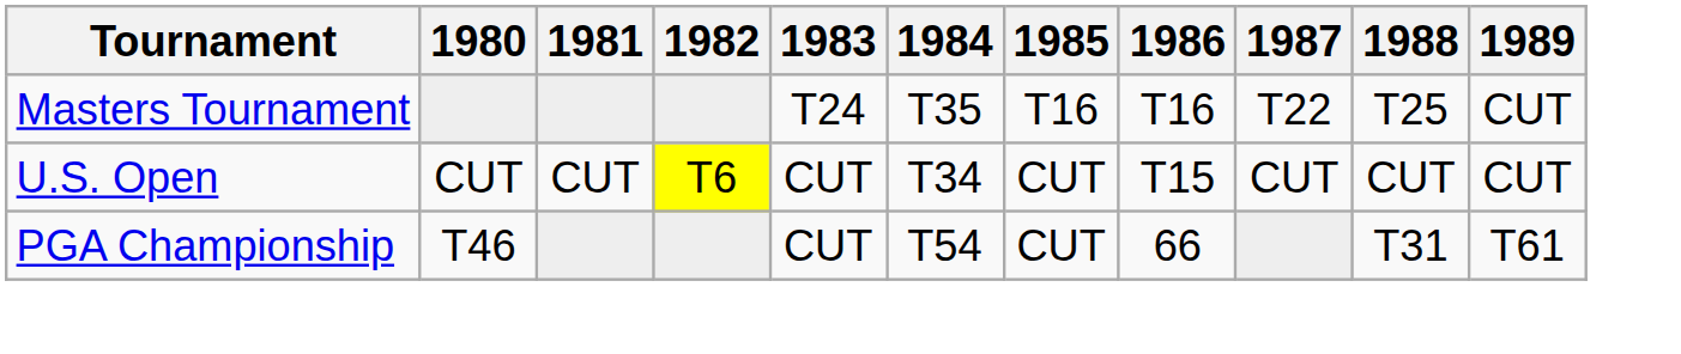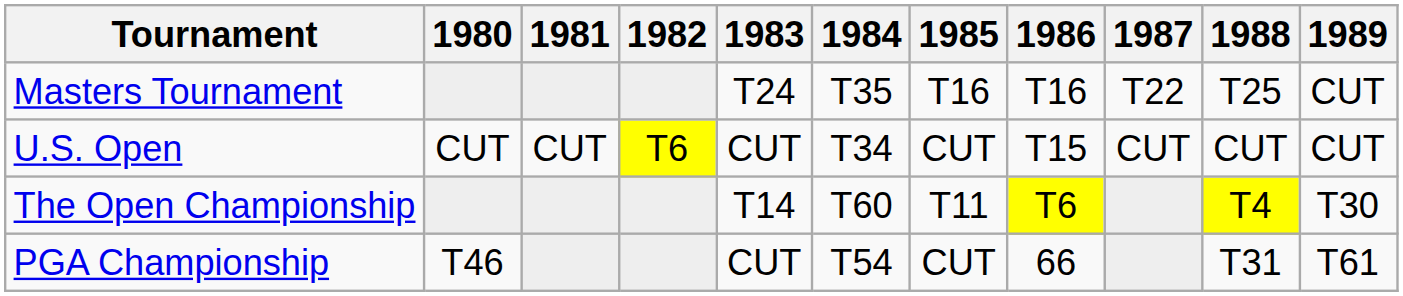 <table class="wikitable" style="font-size:95%;text-align:center;">
 <tr>
 <th>Tournament</th>
 <th>1980</th>
 <th>1981</th>
 <th>1982</th>
 <th>1983</th>
 <th>1984</th>
 <th>1985</th>
 <th>1986</th>
 <th>1987</th>
 <th>1988</th>
 <th>1989</th>
 </tr>
 <tr>
 <td align=left><a href='#'>Masters Tournament</a></td>
 <td style="background:#eeeeee;"></td>
 <td style="background:#eeeeee;"></td>
 <td style="background:#eeeeee;"></td>
 <td>T24</td>
 <td>T35</td>
 <td>T16</td>
 <td>T16</td>
 <td>T22</td>
 <td>T25</td>
 <td>CUT</td>
 </tr>
 <tr>
 <td align=left><a href='#'>U.S. Open</a></td>
 <td>CUT</td>
 <td>CUT</td>
 <td style="background:yellow;">T6</td>
 <td>CUT</td>
 <td>T34</td>
 <td>CUT</td>
 <td>T15</td>
 <td>CUT</td>
 <td>CUT</td>
 <td>CUT</td>
 </tr>
 <tr>
+<td align=left><a href='#'>The Open Championship</a></td>
+<td style="background:#eeeeee;"></td>
+<td style="background:#eeeeee;"></td>
+<td style="background:#eeeeee;"></td>
+<td>T14</td>
+<td>T60</td>
+<td>T11</td>
+<td style="background:yellow;">T6</td>
+<td style="background:#eeeeee;"></td>
+<td style="background:yellow;">T4</td>
+<td>T30</td>
+</tr>
+<tr>
 <td align=left><a href='#'>PGA Championship</a></td>
 <td>T46</td>
 <td style="background:#eeeeee;"></td>
 <td style="background:#eeeeee;"></td>
 <td>CUT</td>
 <td>T54</td>
 <td>CUT</td>
 <td>66</td>
 <td style="background:#eeeeee;"></td>
 <td>T31</td>
 <td>T61</td>
 </tr>
 </table>
